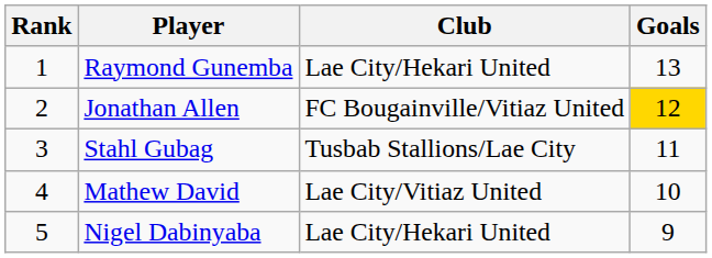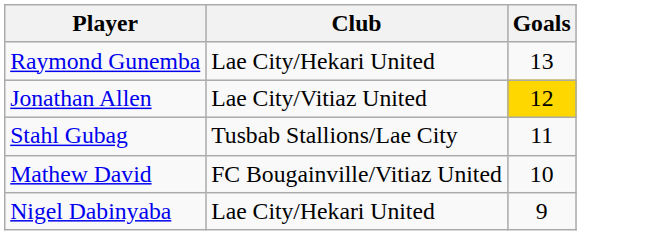 <table class="wikitable" style="text-align:center">
 <tr>
-<th>Rank</th>
 <th>Player</th>
 <th>Club</th>
 <th>Goals</th>
 </tr>
 <tr>
-<td>1</td>
 <td align="left"> <a href='#'>Raymond Gunemba</a></td>
 <td align="left">Lae City/Hekari United</td>
 <td>13</td>
 </tr>
 <tr>
-<td>2</td>
 <td align="left"> <a href='#'>Jonathan Allen</a></td>
-<td align="left">FC Bougainville/Vitiaz United</td>
+<td align="left">Lae City/Vitiaz United</td>
 <td style="background: gold;">12</td>
 </tr>
 <tr>
-<td>3</td>
 <td align="left"> <a href='#'>Stahl Gubag</a></td>
 <td align="left">Tusbab Stallions/Lae City</td>
 <td>11</td>
 </tr>
 <tr>
-<td>4</td>
 <td align="left"> <a href='#'>Mathew David</a></td>
-<td align="left">Lae City/Vitiaz United</td>
+<td align="left">FC Bougainville/Vitiaz United</td>
 <td>10</td>
 </tr>
 <tr>
-<td>5</td>
 <td align="left"> <a href='#'>Nigel Dabinyaba</a></td>
 <td align="left">Lae City/Hekari United</td>
 <td>9</td>
 </tr>
 </table>
